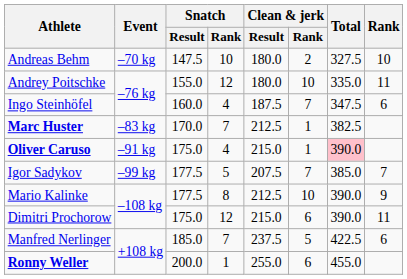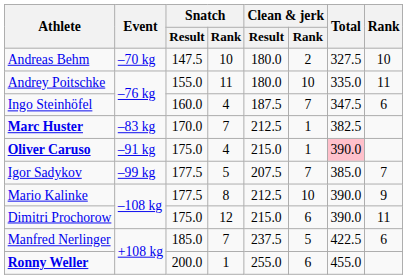 <table class="wikitable" style="font-size:90%">
 <tr>
 <th rowspan="2">Athlete</th>
 <th rowspan="2">Event</th>
 <th colspan="2">Snatch</th>
 <th colspan="2">Clean & jerk</th>
 <th rowspan="2">Total</th>
 <th rowspan="2">Rank</th>
 </tr>
 <tr style="font-size:95%">
 <th>Result</th>
 <th>Rank</th>
 <th>Result</th>
 <th>Rank</th>
 </tr>
 <tr align=center>
 <td align=left><a href='#'>Andreas Behm</a></td>
 <td align=left><a href='#'>–70 kg</a></td>
 <td>147.5</td>
 <td>10</td>
 <td>180.0</td>
 <td>2</td>
 <td>327.5</td>
 <td>10</td>
 </tr>
 <tr align=center>
 <td align=left><a href='#'>Andrey Poitschke</a></td>
 <td align=left rowspan=2><a href='#'>–76 kg</a></td>
 <td>155.0</td>
-<td>12</td>
+<td>11</td>
 <td>180.0</td>
 <td>10</td>
 <td>335.0</td>
 <td>11</td>
 </tr>
 <tr align=center>
 <td align=left><a href='#'>Ingo Steinhöfel</a></td>
 <td>160.0</td>
 <td>4</td>
 <td>187.5</td>
 <td>7</td>
 <td>347.5</td>
 <td>6</td>
 </tr>
 <tr align=center>
 <td align=left><strong><a href='#'>Marc Huster</a></strong></td>
 <td align=left><a href='#'>–83 kg</a></td>
 <td>170.0</td>
 <td>7</td>
 <td>212.5</td>
 <td>1</td>
 <td>382.5</td>
 <td></td>
 </tr>
 <tr align=center>
 <td align=left><strong><a href='#'>Oliver Caruso</a></strong></td>
 <td align=left><a href='#'>–91 kg</a></td>
 <td>175.0</td>
 <td>4</td>
 <td>215.0</td>
 <td>1</td>
 <td style="background: pink;">390.0</td>
 <td></td>
 </tr>
 <tr align=center>
 <td align=left><a href='#'>Igor Sadykov</a></td>
 <td align=left><a href='#'>–99 kg</a></td>
 <td>177.5</td>
 <td>5</td>
 <td>207.5</td>
 <td>7</td>
 <td>385.0</td>
 <td>7</td>
 </tr>
 <tr align=center>
 <td align=left><a href='#'>Mario Kalinke</a></td>
 <td align=left rowspan=2><a href='#'>–108 kg</a></td>
 <td>177.5</td>
 <td>8</td>
 <td>212.5</td>
 <td>10</td>
 <td>390.0</td>
 <td>9</td>
 </tr>
 <tr align=center>
 <td align=left><a href='#'>Dimitri Prochorow</a></td>
 <td>175.0</td>
 <td>12</td>
 <td>215.0</td>
 <td>6</td>
 <td>390.0</td>
 <td>11</td>
 </tr>
 <tr align=center>
 <td align=left><a href='#'>Manfred Nerlinger</a></td>
 <td align=left rowspan=2><a href='#'>+108 kg</a></td>
 <td>185.0</td>
 <td>7</td>
 <td>237.5</td>
 <td>5</td>
 <td>422.5</td>
 <td>6</td>
 </tr>
 <tr align=center>
 <td align=left><strong><a href='#'>Ronny Weller</a></strong></td>
 <td>200.0</td>
 <td>1</td>
 <td>255.0</td>
 <td>6</td>
 <td>455.0</td>
 <td></td>
 </tr>
 </table>
